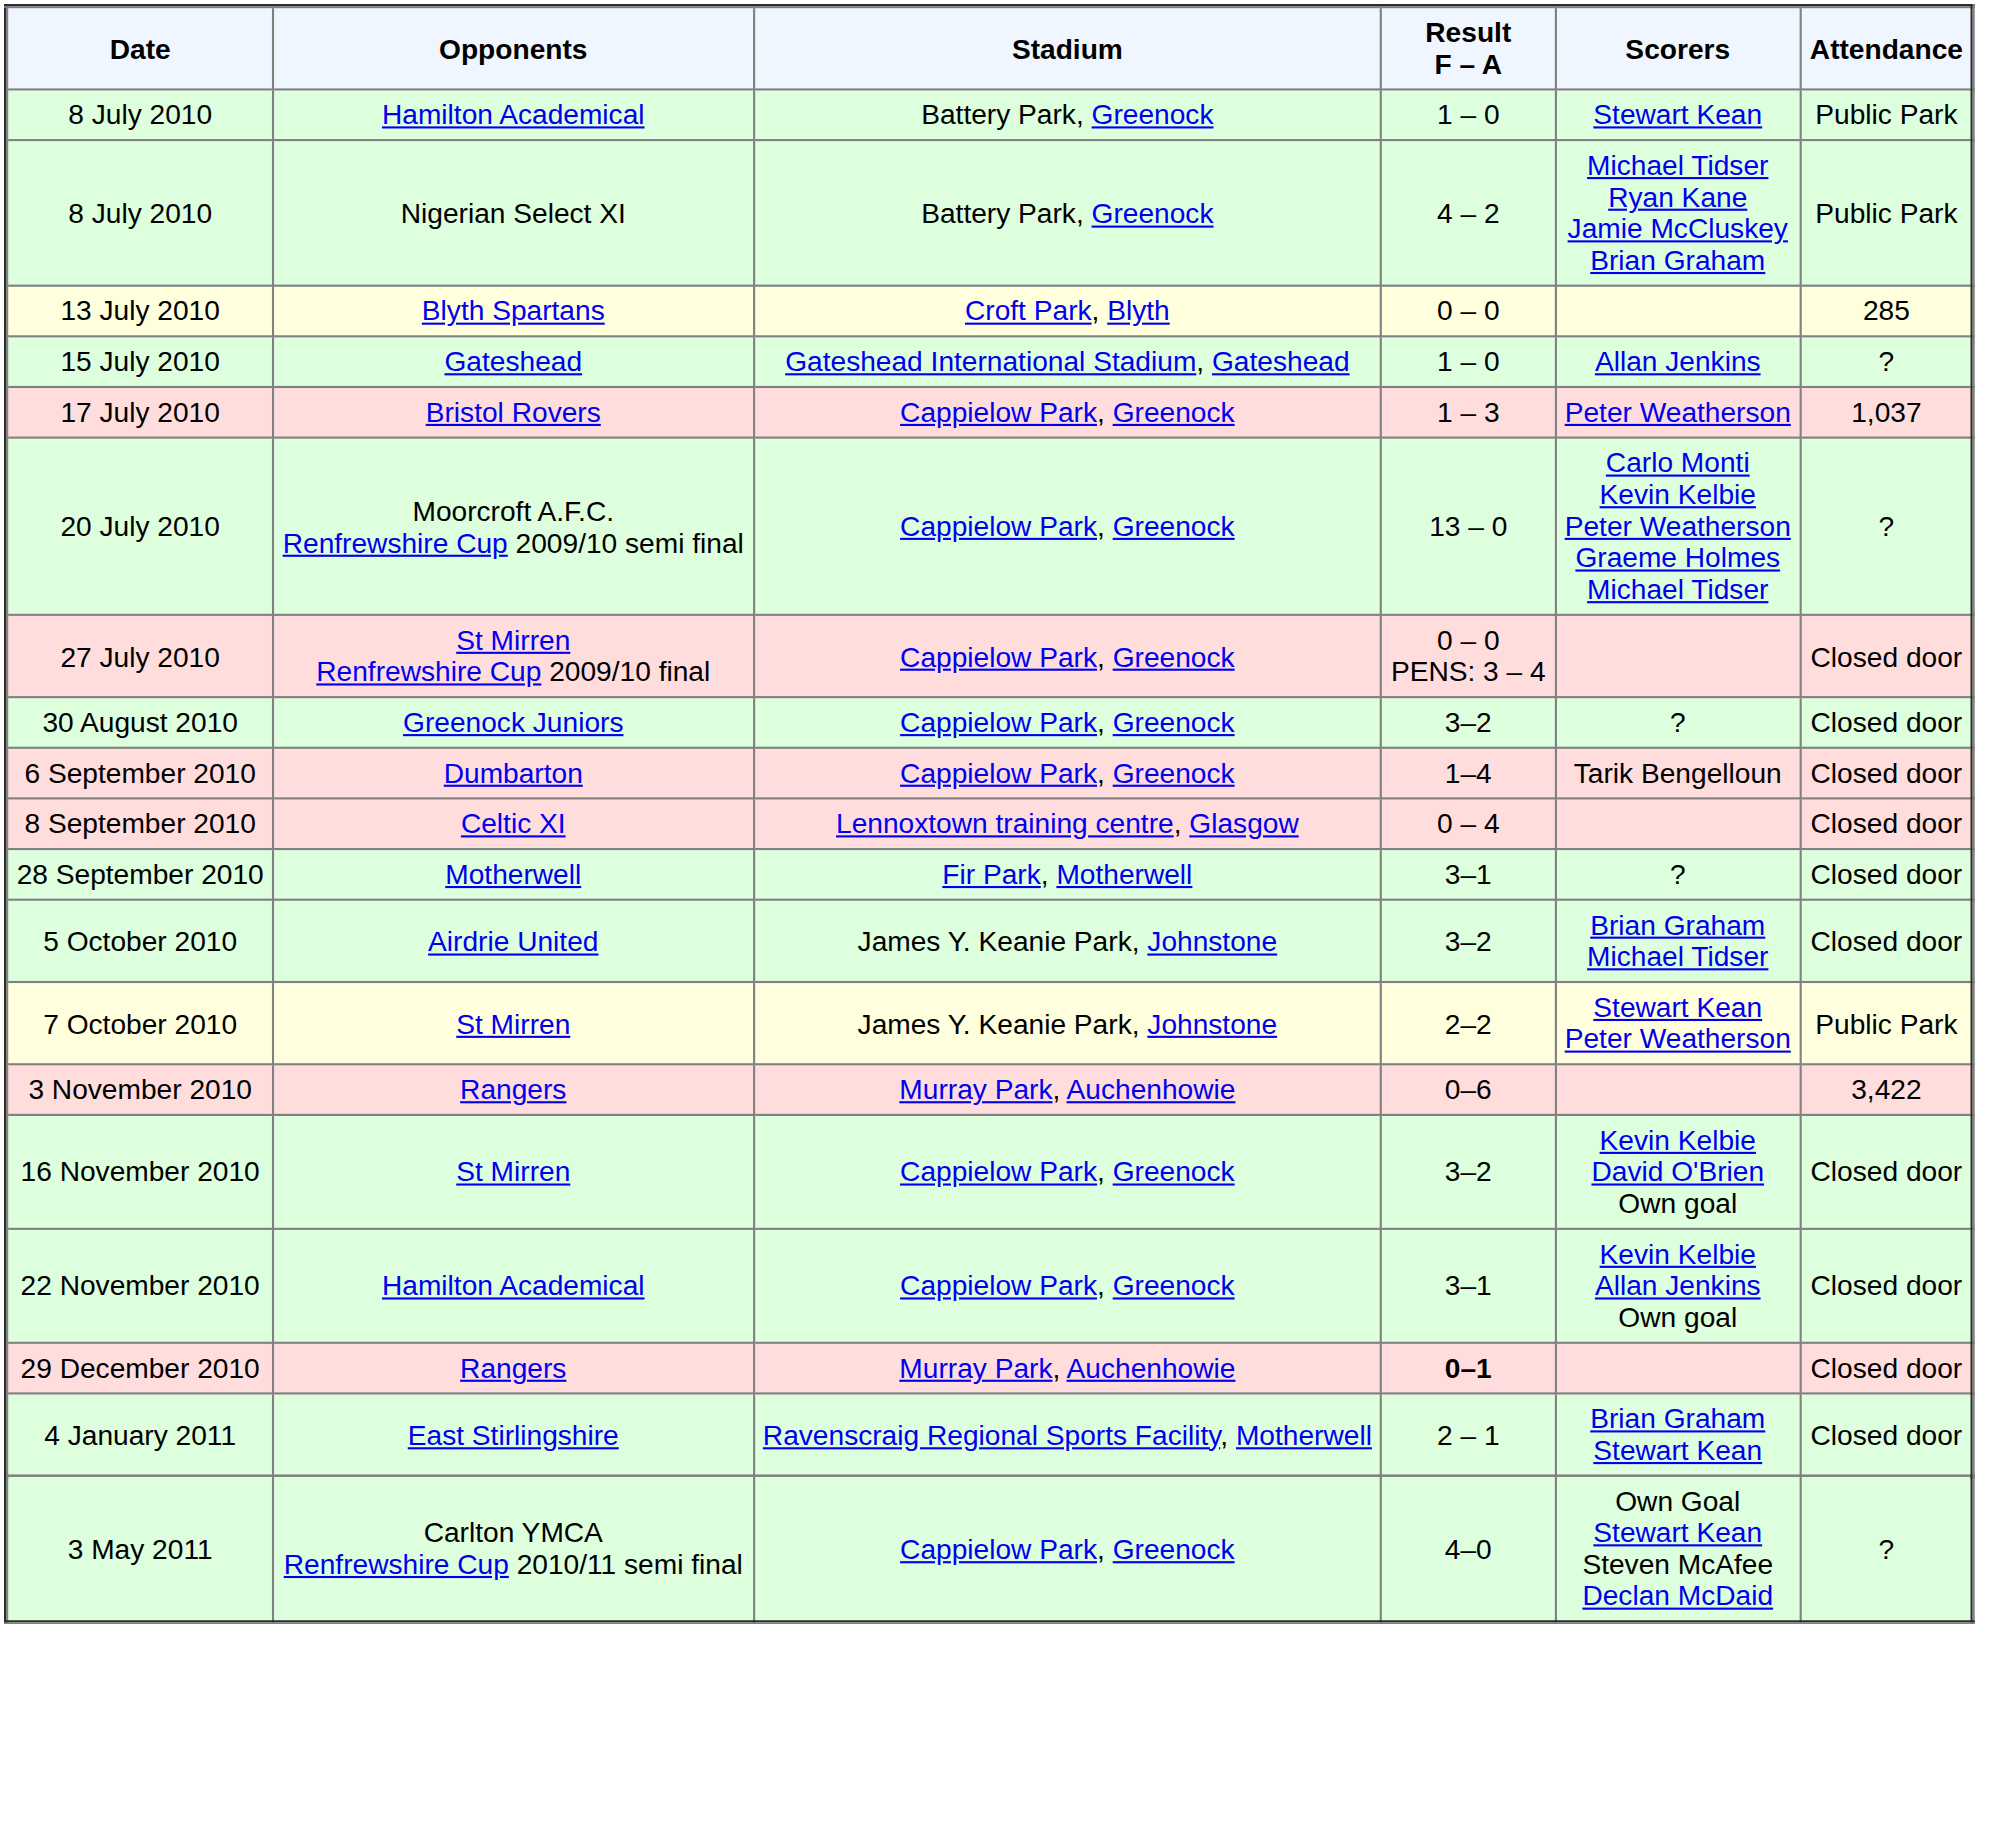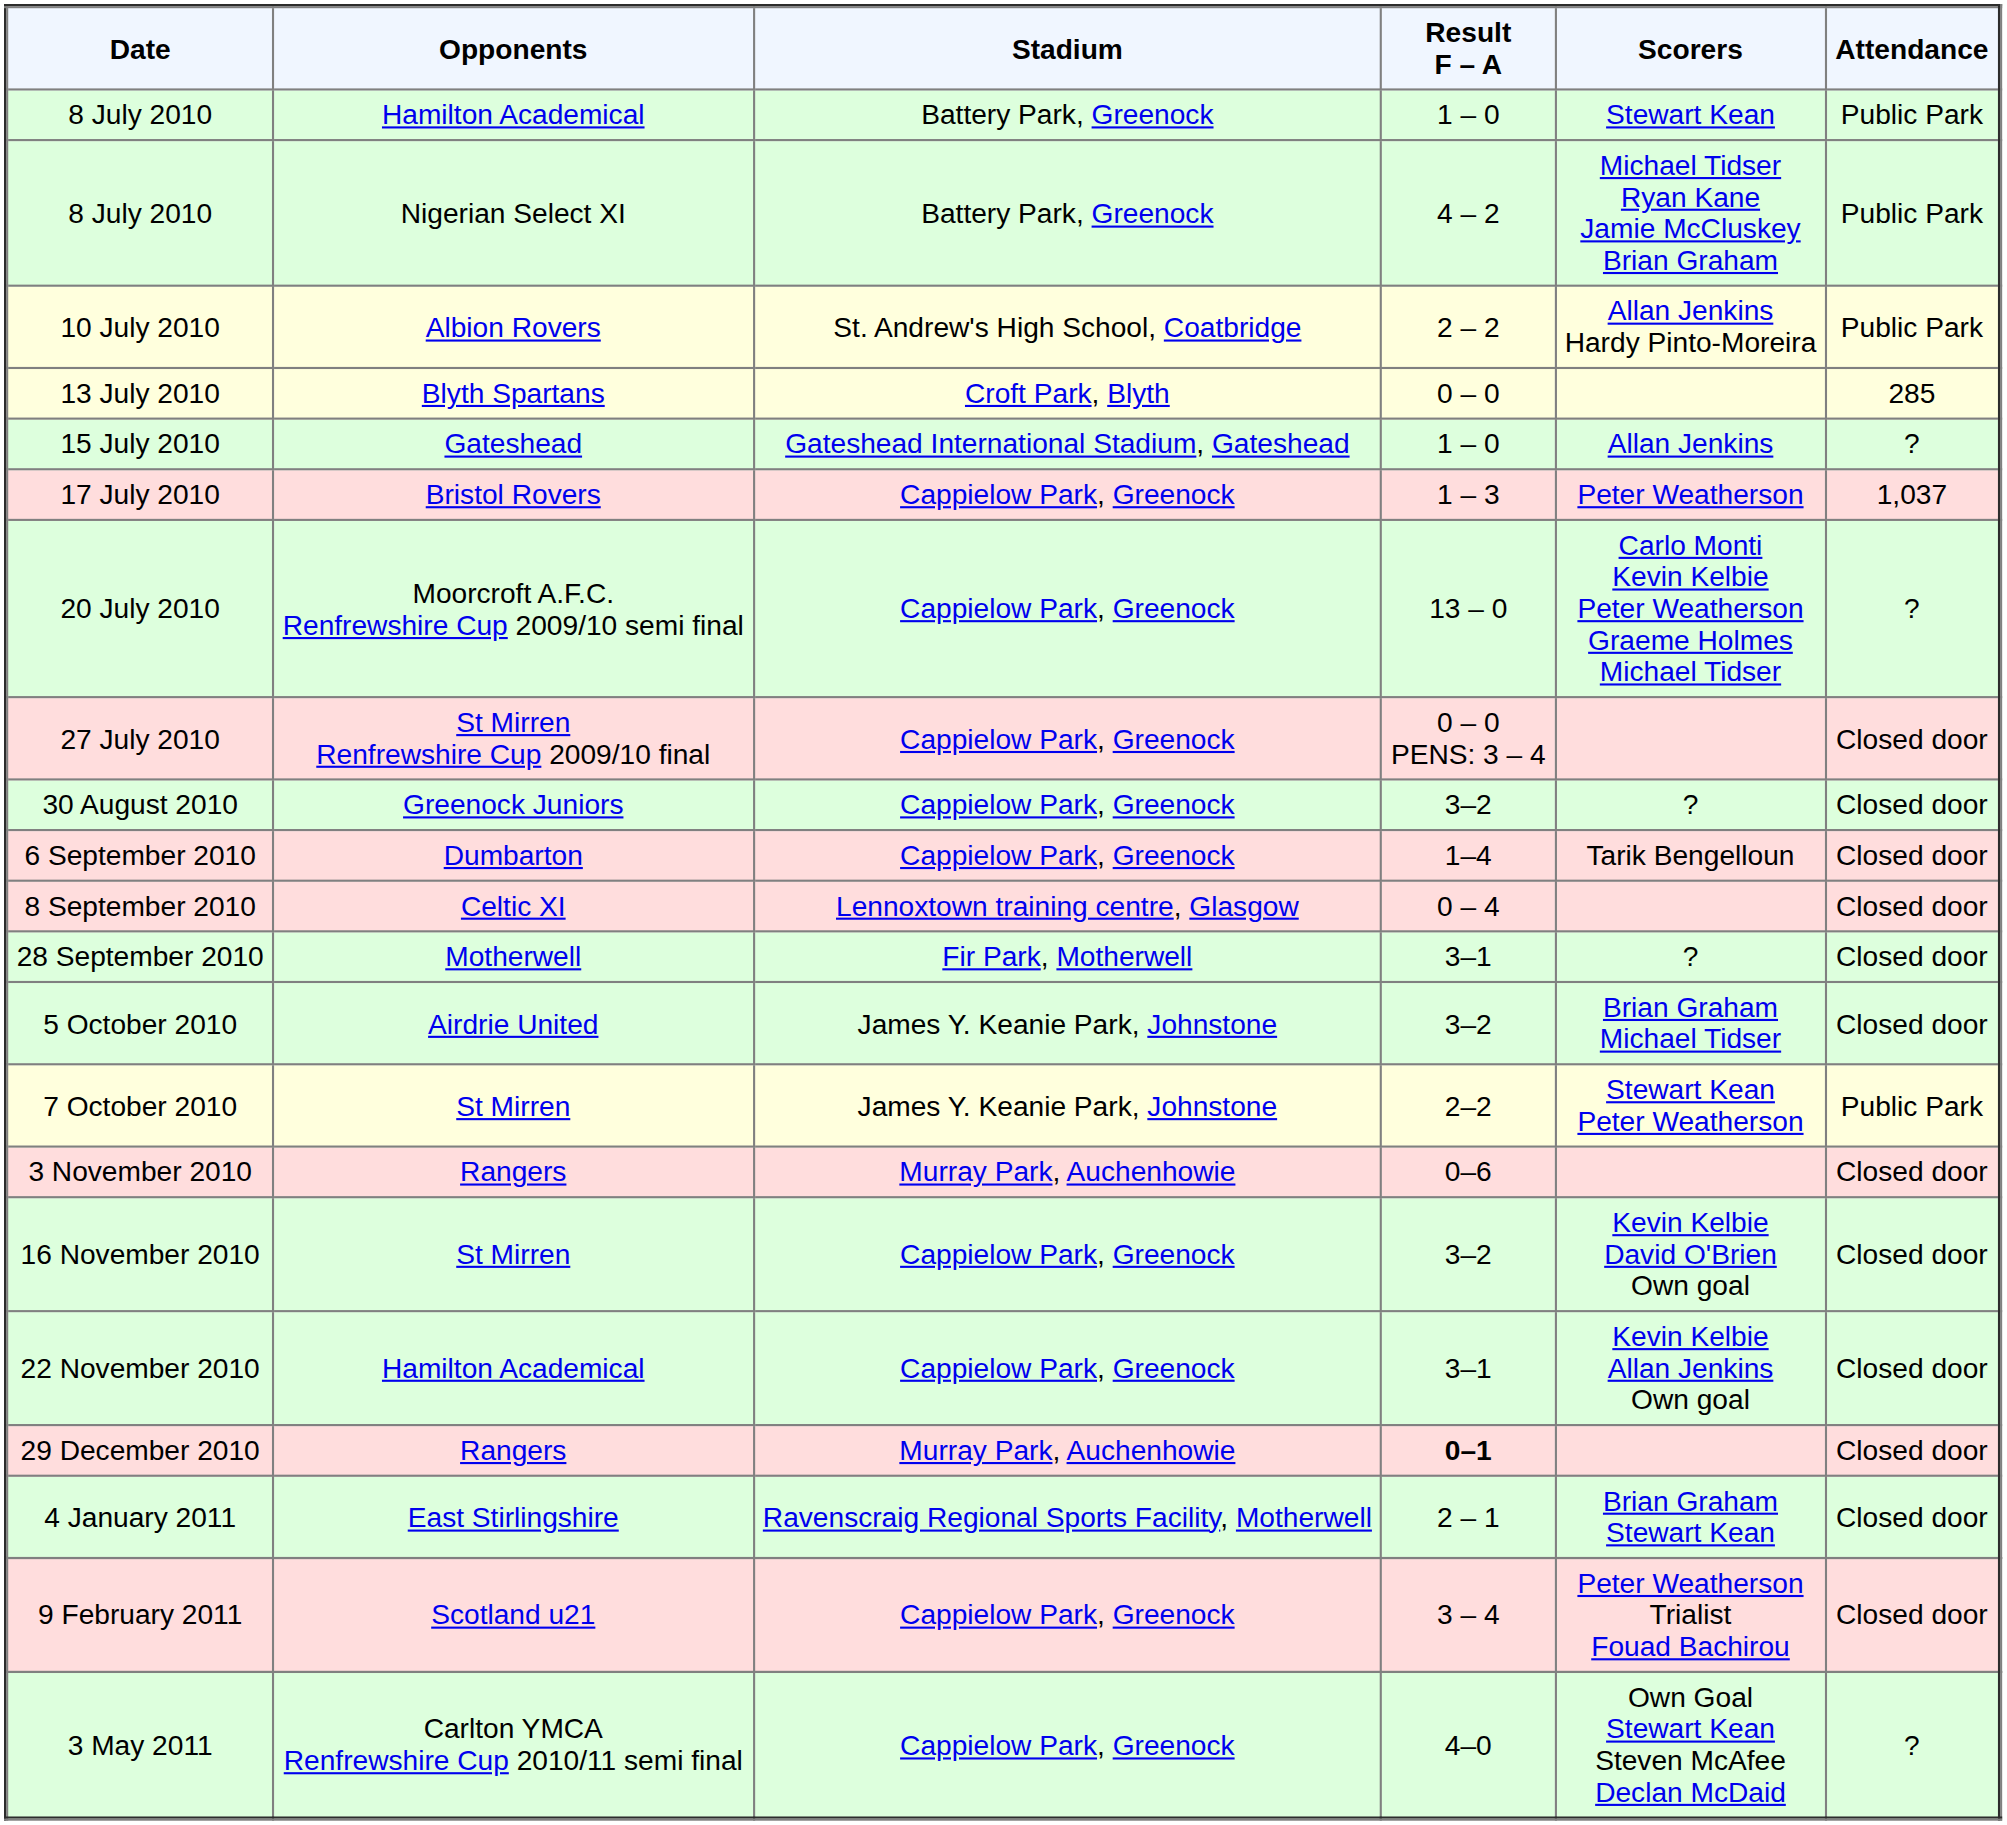 <table border="2" cellpadding="4" style="border-collapse:collapse; text-align:center; font-size:smaller;">
 <tr style="background:#f0f6ff;">
 <th><strong>Date</strong></th>
 <th><strong>Opponents</strong></th>
 <th><strong>Stadium</strong></th>
 <th><strong>Result <br> F – A</strong> </th>
 <th><strong>Scorers</strong></th>
 <th><strong>Attendance</strong></th>
 </tr>
 <tr bgcolor="ddffdd">
 <td>8 July 2010</td>
 <td><a href='#'>Hamilton Academical</a></td>
 <td>Battery Park, <a href='#'>Greenock</a></td>
 <td>1 – 0 </td>
 <td><a href='#'>Stewart Kean</a> </td>
 <td>Public Park</td>
 </tr>
 <tr bgcolor="ddffdd">
 <td>8 July 2010</td>
 <td> Nigerian Select XI</td>
 <td>Battery Park, <a href='#'>Greenock</a></td>
 <td>4 – 2 </td>
 <td><a href='#'>Michael Tidser</a>  <br> <a href='#'>Ryan Kane</a>  <br> <a href='#'>Jamie McCluskey</a>  <br> <a href='#'>Brian Graham</a> </td>
+<td>Public Park</td>
+</tr>
+<tr bgcolor="ffffdd">
+<td>10 July 2010</td>
+<td><a href='#'>Albion Rovers</a></td>
+<td>St. Andrew's High School, <a href='#'>Coatbridge</a></td>
+<td>2 – 2 </td>
+<td><a href='#'>Allan Jenkins</a>  <br> Hardy Pinto-Moreira </td>
 <td>Public Park</td>
 </tr>
 <tr bgcolor="ffffdd">
 <td>13 July 2010</td>
 <td> <a href='#'>Blyth Spartans</a></td>
 <td><a href='#'>Croft Park</a>, <a href='#'>Blyth</a></td>
 <td>0 – 0</td>
 <td></td>
 <td>285</td>
 </tr>
 <tr bgcolor="ddffdd">
 <td>15 July 2010</td>
 <td> <a href='#'>Gateshead</a></td>
 <td><a href='#'>Gateshead International Stadium</a>, <a href='#'>Gateshead</a></td>
 <td>1 – 0 </td>
 <td><a href='#'>Allan Jenkins</a> </td>
 <td>?</td>
 </tr>
 <tr bgcolor="ffdddd">
 <td>17 July 2010</td>
 <td> <a href='#'>Bristol Rovers</a></td>
 <td><a href='#'>Cappielow Park</a>, <a href='#'>Greenock</a></td>
 <td>1 – 3 </td>
 <td><a href='#'>Peter Weatherson</a> </td>
 <td>1,037</td>
 </tr>
 <tr bgcolor="ddffdd">
 <td>20 July 2010</td>
 <td>Moorcroft A.F.C. <br> <a href='#'>Renfrewshire Cup</a> 2009/10 semi final</td>
 <td><a href='#'>Cappielow Park</a>, <a href='#'>Greenock</a></td>
 <td>13 – 0 </td>
 <td><a href='#'>Carlo Monti</a>    <br> <a href='#'>Kevin Kelbie</a>    <br> <a href='#'>Peter Weatherson</a>     <br> <a href='#'>Graeme Holmes</a>  <br> <a href='#'>Michael Tidser</a>  </td>
 <td>?</td>
 </tr>
 <tr bgcolor="ffdddd">
 <td>27 July 2010</td>
 <td><a href='#'>St Mirren</a> <br> <a href='#'>Renfrewshire Cup</a> 2009/10 final</td>
 <td><a href='#'>Cappielow Park</a>, <a href='#'>Greenock</a></td>
 <td>0 – 0 <br> PENS: 3 – 4 </td>
 <td></td>
 <td>Closed door</td>
 </tr>
 <tr bgcolor="ddffdd">
 <td>30 August 2010</td>
 <td><a href='#'>Greenock Juniors</a></td>
 <td><a href='#'>Cappielow Park</a>, <a href='#'>Greenock</a></td>
 <td>3–2</td>
 <td>?</td>
 <td>Closed door</td>
 </tr>
 <tr bgcolor="ffdddd">
 <td>6 September 2010</td>
 <td><a href='#'>Dumbarton</a></td>
 <td><a href='#'>Cappielow Park</a>, <a href='#'>Greenock</a></td>
 <td>1–4</td>
 <td>Tarik Bengelloun </td>
 <td>Closed door</td>
 </tr>
 <tr bgcolor="ffdddd">
 <td>8 September 2010</td>
 <td><a href='#'>Celtic XI</a></td>
 <td><a href='#'>Lennoxtown training centre</a>, <a href='#'>Glasgow</a></td>
 <td>0 – 4</td>
 <td></td>
 <td>Closed door</td>
 </tr>
 <tr bgcolor="ddffdd">
 <td>28 September 2010</td>
 <td><a href='#'>Motherwell</a></td>
 <td><a href='#'>Fir Park</a>, <a href='#'>Motherwell</a></td>
 <td>3–1</td>
 <td>?</td>
 <td>Closed door</td>
 </tr>
 <tr bgcolor="ddffdd">
 <td>5 October 2010</td>
 <td><a href='#'>Airdrie United</a></td>
 <td>James Y. Keanie Park, <a href='#'>Johnstone</a></td>
 <td>3–2</td>
 <td><a href='#'>Brian Graham</a>   <br> <a href='#'>Michael Tidser</a> </td>
 <td>Closed door</td>
 </tr>
 <tr bgcolor="ffffdd">
 <td>7 October 2010</td>
 <td><a href='#'>St Mirren</a></td>
 <td>James Y. Keanie Park, <a href='#'>Johnstone</a></td>
 <td>2–2</td>
 <td><a href='#'>Stewart Kean</a>  <br> <a href='#'>Peter Weatherson</a> </td>
 <td>Public Park</td>
 </tr>
 <tr bgcolor="ffdddd">
 <td>3 November 2010</td>
 <td><a href='#'>Rangers</a></td>
 <td><a href='#'>Murray Park</a>, <a href='#'>Auchenhowie</a></td>
 <td>0–6</td>
 <td></td>
-<td>3,422</td>
+<td>Closed door</td>
 </tr>
 <tr bgcolor="ddffdd">
 <td>16 November 2010</td>
 <td><a href='#'>St Mirren</a></td>
 <td><a href='#'>Cappielow Park</a>, <a href='#'>Greenock</a></td>
 <td>3–2</td>
 <td><a href='#'>Kevin Kelbie</a>  <br> <a href='#'>David O'Brien</a>  <br> Own goal </td>
 <td>Closed door</td>
 </tr>
 <tr bgcolor="ddffdd">
 <td>22 November 2010</td>
 <td><a href='#'>Hamilton Academical</a></td>
 <td><a href='#'>Cappielow Park</a>, <a href='#'>Greenock</a></td>
 <td>3–1</td>
 <td><a href='#'>Kevin Kelbie</a>  <br> <a href='#'>Allan Jenkins</a>  <br> Own goal </td>
 <td>Closed door</td>
 </tr>
 <tr bgcolor="ffdddd">
 <td>29 December 2010</td>
 <td><a href='#'>Rangers</a></td>
 <td><a href='#'>Murray Park</a>, <a href='#'>Auchenhowie</a></td>
 <td><strong>0–1</strong></td>
 <td></td>
 <td>Closed door</td>
 </tr>
 <tr bgcolor="ddffdd">
 <td>4 January 2011</td>
 <td><a href='#'>East Stirlingshire</a></td>
 <td><a href='#'>Ravenscraig Regional Sports Facility</a>, <a href='#'>Motherwell</a></td>
 <td>2 – 1</td>
 <td><a href='#'>Brian Graham</a>  <br> <a href='#'>Stewart Kean</a> </td>
 <td>Closed door</td>
 </tr>
 <tr>
 </tr>
+<tr bgcolor="ffdddd">
+<td>9 February 2011</td>
+<td><a href='#'>Scotland u21</a></td>
+<td><a href='#'>Cappielow Park</a>, <a href='#'>Greenock</a></td>
+<td>3 – 4</td>
+<td><a href='#'>Peter Weatherson</a>  <br> Trialist  <br> <a href='#'>Fouad Bachirou</a> </td>
+<td>Closed door</td>
+</tr>
 <tr>
 </tr>
 <tr bgcolor="ddffdd">
 <td>3 May 2011</td>
 <td>Carlton YMCA <br> <a href='#'>Renfrewshire Cup</a> 2010/11 semi final</td>
 <td><a href='#'>Cappielow Park</a>, <a href='#'>Greenock</a></td>
 <td>4–0</td>
 <td>Own Goal  <br> <a href='#'>Stewart Kean</a>  <br> Steven McAfee  <br> <a href='#'>Declan McDaid</a> </td>
 <td>?</td>
 </tr>
 </table>
